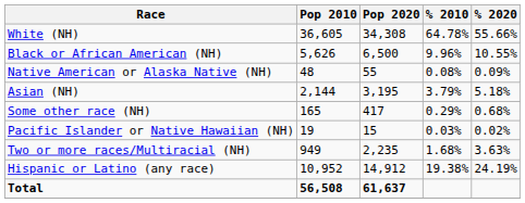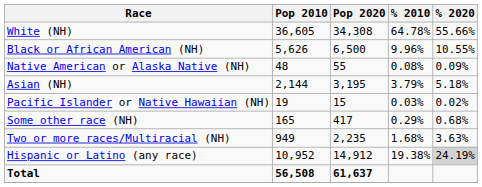 <table class="wikitable">
 <tr>
 <th>Race</th>
 <th>Pop 2010</th>
 <th>Pop 2020</th>
 <th>% 2010</th>
 <th>% 2020</th>
 </tr>
 <tr>
 <td><a href='#'>White</a> (NH)</td>
 <td>36,605</td>
 <td>34,308</td>
 <td>64.78%</td>
 <td>55.66%</td>
 </tr>
 <tr>
 <td><a href='#'>Black or African American</a> (NH)</td>
 <td>5,626</td>
 <td>6,500</td>
 <td>9.96%</td>
 <td>10.55%</td>
 </tr>
 <tr>
 <td><a href='#'>Native American</a> or <a href='#'>Alaska Native</a> (NH)</td>
 <td>48</td>
 <td>55</td>
 <td>0.08%</td>
 <td>0.09%</td>
 </tr>
 <tr>
 <td><a href='#'>Asian</a> (NH)</td>
 <td>2,144</td>
 <td>3,195</td>
 <td>3.79%</td>
 <td>5.18%</td>
 </tr>
 <tr>
+<td><a href='#'>Pacific Islander</a> or <a href='#'>Native Hawaiian</a> (NH)</td>
+<td>19</td>
+<td>15</td>
+<td>0.03%</td>
+<td>0.02%</td>
+</tr>
+<tr>
 <td><a href='#'>Some other race</a> (NH)</td>
 <td>165</td>
 <td>417</td>
 <td>0.29%</td>
 <td>0.68%</td>
-</tr>
-<tr>
-<td><a href='#'>Pacific Islander</a> or <a href='#'>Native Hawaiian</a> (NH)</td>
-<td>19</td>
-<td>15</td>
-<td>0.03%</td>
-<td>0.02%</td>
 </tr>
 <tr>
 <td><a href='#'>Two or more races/Multiracial</a> (NH)</td>
 <td>949</td>
 <td>2,235</td>
 <td>1.68%</td>
 <td>3.63%</td>
 </tr>
 <tr>
 <td><a href='#'>Hispanic or Latino</a> (any race)</td>
 <td>10,952</td>
 <td>14,912</td>
 <td>19.38%</td>
-<td>24.19%</td>
+<td style="background: lightgrey;">24.19%</td>
 </tr>
 <tr>
 <td><strong>Total</strong></td>
 <td><strong>56,508</strong></td>
 <td><strong>61,637</strong></td>
 <td></td>
 <td></td>
 </tr>
 <tr>
 </tr>
 </table>
